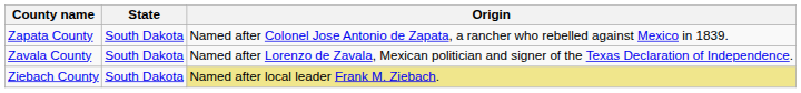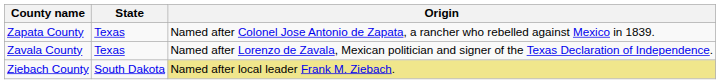 <table class="wikitable sortable">
 <tr>
 <th>County name</th>
 <th>State</th>
 <th>Origin</th>
 </tr>
 <tr>
 <td><a href='#'>Zapata County</a></td>
-<td><a href='#'>South Dakota</a></td>
+<td><a href='#'>Texas</a></td>
 <td>Named after <a href='#'>Colonel Jose Antonio de Zapata</a>, a rancher who rebelled against <a href='#'>Mexico</a> in 1839.</td>
 </tr>
 <tr>
 <td><a href='#'>Zavala County</a></td>
-<td><a href='#'>South Dakota</a></td>
+<td><a href='#'>Texas</a></td>
 <td>Named after <a href='#'>Lorenzo de Zavala</a>, Mexican politician and signer of the <a href='#'>Texas Declaration of Independence</a>.</td>
 </tr>
 <tr>
 <td><a href='#'>Ziebach County</a></td>
 <td><a href='#'>South Dakota</a></td>
 <td style="background: khaki;">Named after local leader <a href='#'>Frank M. Ziebach</a>.</td>
 </tr>
 </table>
